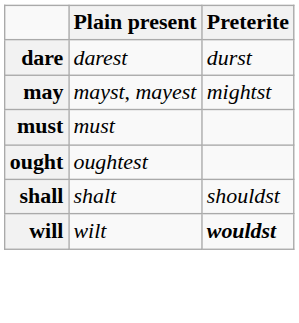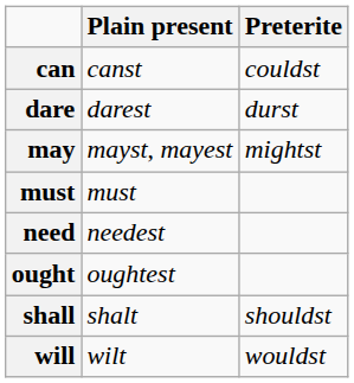 <table class="wikitable" | style="margin: 10px 0 10px 0px; border: none; float:left;">
 <tr>
 <td></td>
 <th>Plain present</th>
 <th>Preterite</th>
+</tr>
+<tr>
+<th style="text-align:right;">can</th>
+<td><em>canst</em></td>
+<td><em>couldst</em></td>
 </tr>
 <tr>
 <th style="text-align:right;">dare</th>
 <td><em>darest</em></td>
 <td><em>durst</em></td>
 </tr>
 <tr>
 <th style="text-align:right;">may</th>
 <td><em>mayst</em>, <em>mayest</em></td>
 <td><em>mightst</em></td>
 </tr>
 <tr>
 <th style="text-align:right;">must</th>
 <td><em>must</em></td>
 <td></td>
 </tr>
 <tr>
+<th style="text-align:right;">need</th>
+<td><em>needest</em></td>
+<td></td>
+</tr>
+<tr>
 <th style="text-align:right;">ought</th>
 <td><em>oughtest</em></td>
 <td></td>
 </tr>
 <tr>
 <th style="text-align:right;">shall</th>
 <td><em>shalt</em></td>
 <td><em>shouldst</em></td>
 </tr>
 <tr>
 <th style="text-align:right;">will</th>
 <td><em>wilt</em></td>
-<td><strong><em>wouldst</em></strong></td>
+<td><em>wouldst</em></td>
 </tr>
 <tr>
 </tr>
 </table>
